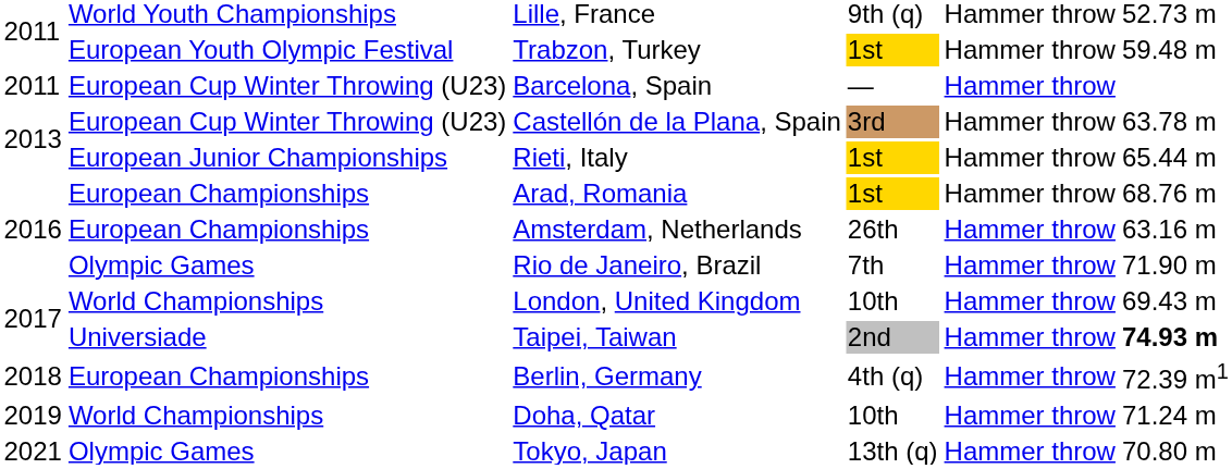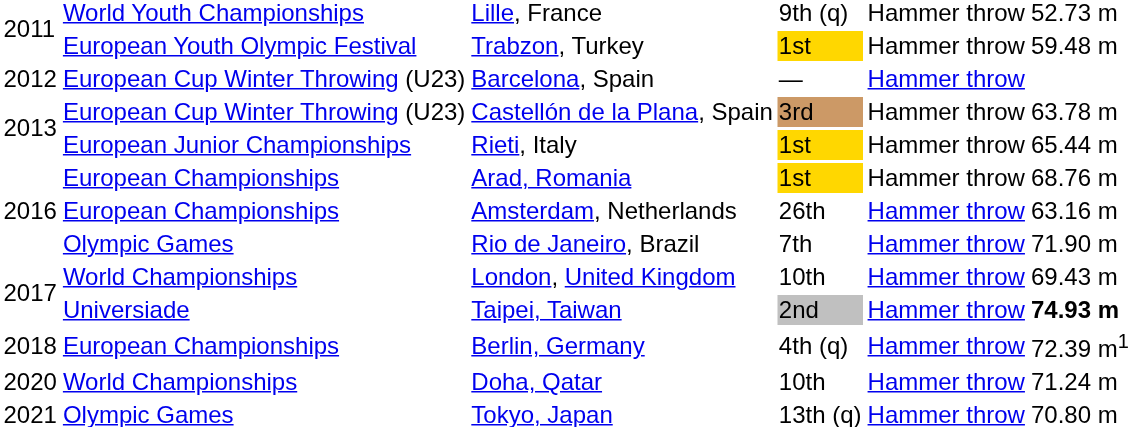 <table>
 <tr>
 <td rowspan=2>2011</td>
 <td><a href='#'>World Youth Championships</a></td>
 <td><a href='#'>Lille</a>, France</td>
 <td>9th (q)</td>
 <td>Hammer throw</td>
 <td>52.73 m</td>
 </tr>
 <tr>
 <td><a href='#'>European Youth Olympic Festival</a></td>
 <td><a href='#'>Trabzon</a>, Turkey</td>
 <td bgcolor=gold>1st</td>
 <td>Hammer throw</td>
 <td>59.48 m</td>
 </tr>
 <tr>
-<td>2011</td>
+<td>2012</td>
 <td><a href='#'>European Cup Winter Throwing</a> (U23)</td>
 <td><a href='#'>Barcelona</a>, Spain</td>
 <td>—</td>
 <td><a href='#'>Hammer throw</a></td>
 <td></td>
 </tr>
 <tr>
 <td rowspan=2>2013</td>
 <td><a href='#'>European Cup Winter Throwing</a> (U23)</td>
 <td><a href='#'>Castellón de la Plana</a>, Spain</td>
 <td bgcolor=cc9966>3rd</td>
 <td>Hammer throw</td>
 <td>63.78 m</td>
 </tr>
 <tr>
 <td><a href='#'>European Junior Championships</a></td>
 <td><a href='#'>Rieti</a>, Italy</td>
 <td bgcolor=gold>1st</td>
 <td>Hammer throw</td>
 <td>65.44 m</td>
 </tr>
 <tr>
 <td rowspan=3>2016</td>
 <td><a href='#'>European Championships</a></td>
 <td><a href='#'>Arad, Romania</a></td>
 <td bgcolor=gold>1st</td>
 <td>Hammer throw</td>
 <td>68.76 m</td>
 </tr>
 <tr>
 <td><a href='#'>European Championships</a></td>
 <td><a href='#'>Amsterdam</a>, Netherlands</td>
 <td>26th</td>
 <td><a href='#'>Hammer throw</a></td>
 <td>63.16 m</td>
 </tr>
 <tr>
 <td><a href='#'>Olympic Games</a></td>
 <td><a href='#'>Rio de Janeiro</a>, Brazil</td>
 <td>7th</td>
 <td><a href='#'>Hammer throw</a></td>
 <td>71.90 m</td>
 </tr>
 <tr>
 <td rowspan=2>2017</td>
 <td><a href='#'>World Championships</a></td>
 <td><a href='#'>London</a>, <a href='#'>United Kingdom</a></td>
 <td>10th</td>
 <td><a href='#'>Hammer throw</a></td>
 <td>69.43 m</td>
 </tr>
 <tr>
 <td><a href='#'>Universiade</a></td>
 <td><a href='#'>Taipei, Taiwan</a></td>
 <td bgcolor=silver>2nd</td>
 <td><a href='#'>Hammer throw</a></td>
 <td><strong>74.93 m</strong></td>
 </tr>
 <tr>
 <td>2018</td>
 <td><a href='#'>European Championships</a></td>
 <td><a href='#'>Berlin, Germany</a></td>
 <td>4th (q)</td>
 <td><a href='#'>Hammer throw</a></td>
 <td>72.39 m<sup>1</sup></td>
 </tr>
 <tr>
-<td>2019</td>
+<td>2020</td>
 <td><a href='#'>World Championships</a></td>
 <td><a href='#'>Doha, Qatar</a></td>
 <td>10th</td>
 <td><a href='#'>Hammer throw</a></td>
 <td>71.24 m</td>
 </tr>
 <tr>
 <td>2021</td>
 <td><a href='#'>Olympic Games</a></td>
 <td><a href='#'>Tokyo, Japan</a></td>
 <td>13th (q)</td>
 <td><a href='#'>Hammer throw</a></td>
 <td>70.80 m</td>
 </tr>
 </table>
